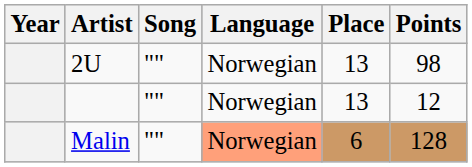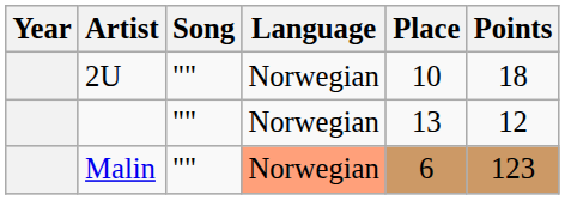 <table class="wikitable sortable plainrowheaders">
 <tr>
 <th scope="col">Year</th>
 <th scope="col">Artist</th>
 <th scope="col">Song</th>
 <th scope="col">Language</th>
 <th scope="col" data-sort-type="number">Place</th>
 <th scope="col" data-sort-type="number">Points</th>
 </tr>
 <tr>
 <th scope="row" style="text-align:center;"></th>
 <td>2U</td>
 <td>""</td>
 <td>Norwegian</td>
-<td style="text-align:center;">13</td>
-<td style="text-align:center;">98</td>
+<td style="text-align:center;">10</td>
+<td style="text-align:center;">18</td>
 </tr>
 <tr>
 <th scope="row" style="text-align:center;"></th>
 <td></td>
 <td>""</td>
 <td>Norwegian</td>
 <td style="text-align:center;">13</td>
 <td style="text-align:center;">12</td>
 </tr>
 <tr>
 <th scope="row" style="text-align:center;"></th>
 <td><a href='#'>Malin</a></td>
 <td>""</td>
 <td style="background: lightsalmon;">Norwegian</td>
 <td style="text-align:center; background-color:#C96;">6</td>
-<td style="text-align:center; background-color:#C96;">128</td>
+<td style="text-align:center; background-color:#C96;">123</td>
 </tr>
 </table>
